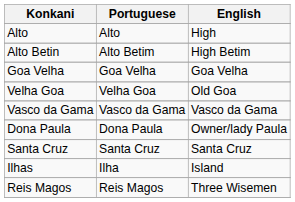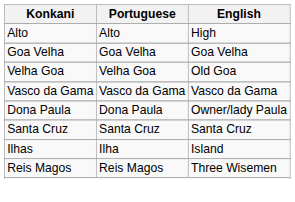 <table class="wikitable sortable">
 <tr>
 <th>Konkani</th>
 <th>Portuguese</th>
 <th>English</th>
 </tr>
 <tr>
 </tr>
 <tr>
 <td>Alto</td>
 <td>Alto</td>
 <td>High</td>
 </tr>
 <tr>
-</tr>
-<tr>
-<td>Alto Betin</td>
-<td>Alto Betim</td>
-<td>High Betim</td>
 </tr>
 <tr>
 </tr>
 <tr>
 <td>Goa Velha</td>
 <td>Goa Velha</td>
 <td>Goa Velha</td>
 </tr>
 <tr>
 </tr>
 <tr>
 <td>Velha Goa</td>
 <td>Velha Goa</td>
 <td>Old Goa</td>
 </tr>
 <tr>
 </tr>
 <tr>
 <td>Vasco da Gama</td>
 <td>Vasco da Gama</td>
 <td>Vasco da Gama</td>
 </tr>
 <tr>
 </tr>
 <tr>
 <td>Dona Paula</td>
 <td>Dona Paula</td>
 <td>Owner/lady Paula</td>
 </tr>
 <tr>
 </tr>
 <tr>
 <td>Santa Cruz</td>
 <td>Santa Cruz</td>
 <td>Santa Cruz</td>
 </tr>
 <tr>
 </tr>
 <tr>
 <td>Ilhas</td>
 <td>Ilha</td>
 <td>Island</td>
 </tr>
 <tr>
 </tr>
 <tr>
 <td>Reis Magos</td>
 <td>Reis Magos</td>
 <td>Three Wisemen</td>
 </tr>
 <tr>
 </tr>
 <tr>
 </tr>
 </table>
